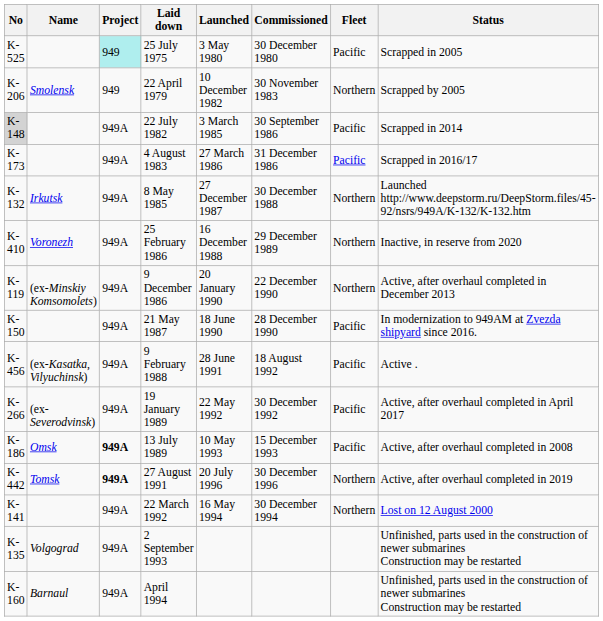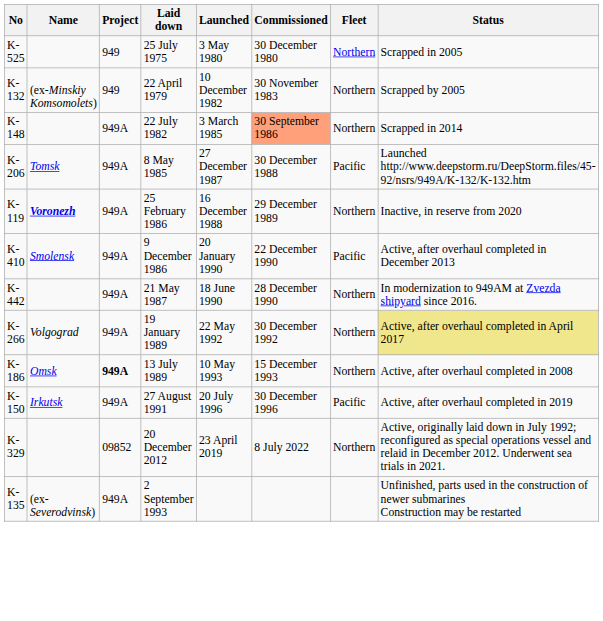 <table class="wikitable">
 <tr>
 <th>No</th>
 <th>Name</th>
 <th>Project</th>
 <th>Laid down</th>
 <th>Launched</th>
 <th>Commissioned</th>
 <th>Fleet</th>
 <th>Status</th>
 </tr>
 <tr>
 <td>K-525</td>
 <td></td>
-<td style="background: paleturquoise;">949</td>
+<td>949</td>
 <td>25 July 1975</td>
 <td>3 May 1980</td>
 <td>30 December 1980</td>
-<td>Pacific</td>
+<td><a href='#'>Northern</a></td>
 <td>Scrapped in 2005</td>
 </tr>
 <tr>
-<td>K-206</td>
-<td><em><a href='#'>Smolensk</a></em></td>
+<td>K-132</td>
+<td><br>(ex-<em>Minskiy Komsomolets</em>)</td>
 <td>949</td>
 <td>22 April 1979</td>
 <td>10 December 1982</td>
 <td>30 November 1983</td>
 <td>Northern</td>
 <td>Scrapped by 2005</td>
 </tr>
 <tr>
-<td style="background: lightgrey;">K-148</td>
+<td>K-148</td>
 <td></td>
 <td>949A</td>
 <td>22 July 1982</td>
 <td>3 March 1985</td>
-<td>30 September 1986</td>
-<td>Pacific</td>
+<td style="background: lightsalmon;">30 September 1986</td>
+<td>Northern</td>
 <td>Scrapped in 2014</td>
 </tr>
 <tr>
-<td>K-173</td>
-<td></td>
-<td>949A</td>
-<td>4 August 1983</td>
-<td>27 March 1986</td>
-<td>31 December 1986</td>
-<td><a href='#'>Pacific</a></td>
-<td>Scrapped in 2016/17</td>
-</tr>
-<tr>
-<td>K-132</td>
-<td><em><a href='#'>Irkutsk</a></em></td>
+<td>K-206</td>
+<td><em><a href='#'>Tomsk</a></em></td>
 <td>949A</td>
 <td>8 May 1985</td>
 <td>27 December 1987</td>
 <td>30 December 1988</td>
-<td>Northern</td>
+<td>Pacific</td>
 <td>Launched http://www.deepstorm.ru/DeepStorm.files/45-92/nsrs/949A/K-132/K-132.htm</td>
 </tr>
 <tr>
-<td>K-410</td>
-<td><em><a href='#'>Voronezh</a></em></td>
+<td>K-119</td>
+<td><strong><em><a href='#'>Voronezh</a></em></strong></td>
 <td>949A</td>
 <td>25 February 1986</td>
 <td>16 December 1988</td>
 <td>29 December 1989</td>
 <td>Northern</td>
 <td>Inactive, in reserve from 2020</td>
 </tr>
 <tr>
-<td>K-119</td>
-<td><br>(ex-<em>Minskiy Komsomolets</em>)</td>
+<td>K-410</td>
+<td><em><a href='#'>Smolensk</a></em></td>
 <td>949A</td>
 <td>9 December 1986</td>
 <td>20 January 1990</td>
 <td>22 December 1990</td>
-<td>Northern</td>
+<td>Pacific</td>
 <td>Active, after overhaul completed in December 2013</td>
 </tr>
 <tr>
-<td>K-150</td>
+<td>K-442</td>
 <td></td>
 <td>949A</td>
 <td>21 May 1987</td>
 <td>18 June 1990</td>
 <td>28 December 1990</td>
-<td>Pacific</td>
+<td>Northern</td>
 <td>In modernization to 949AM at <a href='#'>Zvezda shipyard</a> since 2016.</td>
 </tr>
 <tr>
-<td>K-456</td>
-<td><br>(ex-<em>Kasatka</em>, <em>Vilyuchinsk</em>)</td>
-<td>949A</td>
-<td>9 February 1988</td>
-<td>28 June 1991</td>
-<td>18 August 1992</td>
-<td>Pacific</td>
-<td>Active .</td>
-</tr>
-<tr>
 <td>K-266</td>
-<td><br>(ex-<em>Severodvinsk</em>)</td>
+<td><em>Volgograd</em></td>
 <td>949A</td>
 <td>19 January 1989</td>
 <td>22 May 1992</td>
 <td>30 December 1992</td>
-<td>Pacific</td>
-<td>Active, after overhaul completed in April 2017</td>
+<td>Northern</td>
+<td style="background: khaki;">Active, after overhaul completed in April 2017</td>
 </tr>
 <tr>
 <td>K-186</td>
 <td><em><a href='#'>Omsk</a></em></td>
 <td><strong>949A</strong></td>
 <td>13 July 1989</td>
 <td>10 May 1993</td>
 <td>15 December 1993</td>
-<td>Pacific</td>
+<td>Northern</td>
 <td>Active, after overhaul completed in 2008</td>
 </tr>
 <tr>
-<td>K-442</td>
-<td><em><a href='#'>Tomsk</a></em></td>
-<td><strong>949A</strong></td>
+<td>K-150</td>
+<td><em><a href='#'>Irkutsk</a></em></td>
+<td>949A</td>
 <td>27 August 1991</td>
 <td>20 July 1996</td>
 <td>30 December 1996</td>
-<td>Northern</td>
+<td>Pacific</td>
 <td>Active, after overhaul completed in 2019</td>
 </tr>
 <tr>
-<td>K-141</td>
+<td>K-329</td>
 <td></td>
-<td>949A</td>
-<td>22 March 1992</td>
-<td>16 May 1994</td>
-<td>30 December 1994</td>
+<td>09852</td>
+<td>20 December 2012</td>
+<td>23 April 2019</td>
+<td>8 July 2022</td>
 <td>Northern</td>
-<td><a href='#'>Lost on 12 August 2000</a></td>
+<td>Active, originally laid down in July 1992; reconfigured as special operations vessel and relaid in December 2012. Underwent sea trials in 2021.</td>
 </tr>
 <tr>
 <td>K-135</td>
-<td><em>Volgograd</em></td>
+<td><br>(ex-<em>Severodvinsk</em>)</td>
 <td>949A</td>
 <td>2 September 1993</td>
 <td></td>
 <td></td>
 <td></td>
 <td>Unfinished, parts used in the construction of newer submarines <br>Construction may be restarted</td>
 </tr>
-<tr>
-<td>K-160</td>
-<td><em>Barnaul</em></td>
-<td>949A</td>
-<td>April 1994</td>
-<td></td>
-<td></td>
-<td></td>
-<td>Unfinished, parts used in the construction of newer submarines <br>Construction may be restarted</td>
-</tr>
 </table>
